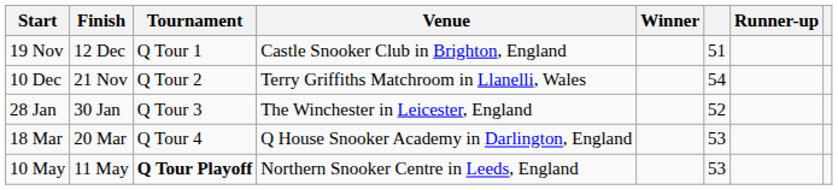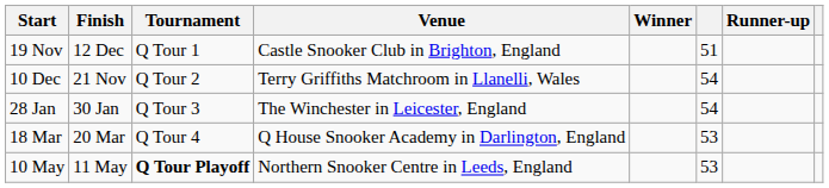 <table class="wikitable" style="font-size: 90%">
 <tr>
 <th>Start</th>
 <th>Finish</th>
 <th>Tournament</th>
 <th>Venue</th>
 <th>Winner</th>
 <th></th>
 <th>Runner-up</th>
 <th></th>
 </tr>
 <tr>
 <td>19 Nov</td>
 <td>12 Dec</td>
 <td>Q Tour 1</td>
 <td>Castle Snooker Club in <a href='#'>Brighton</a>, England</td>
 <td></td>
 <td style="text-align:center;">51</td>
 <td></td>
 <td style="text-align:center;"></td>
 </tr>
 <tr>
 <td>10 Dec</td>
 <td>21 Nov</td>
 <td>Q Tour 2</td>
 <td>Terry Griffiths Matchroom in <a href='#'>Llanelli</a>, Wales</td>
 <td></td>
 <td style="text-align:center;">54</td>
 <td></td>
 <td style="text-align:center;"></td>
 </tr>
 <tr>
 <td>28 Jan</td>
 <td>30 Jan</td>
 <td>Q Tour 3</td>
 <td>The Winchester in <a href='#'>Leicester</a>, England</td>
 <td></td>
-<td style="text-align:center;">52</td>
+<td style="text-align:center;">54</td>
 <td></td>
 <td style="text-align:center;"></td>
 </tr>
 <tr>
 <td>18 Mar</td>
 <td>20 Mar</td>
 <td>Q Tour 4</td>
 <td>Q House Snooker Academy in <a href='#'>Darlington</a>, England</td>
 <td></td>
 <td style="text-align:center;">53</td>
 <td></td>
 <td style="text-align:center;"></td>
 </tr>
 <tr>
 <td>10 May</td>
 <td>11 May</td>
 <td><strong>Q Tour Playoff</strong></td>
 <td>Northern Snooker Centre in <a href='#'>Leeds</a>, England</td>
 <td></td>
 <td style="text-align:center;">53</td>
 <td></td>
 <td style="text-align:center;"></td>
 </tr>
 </table>
